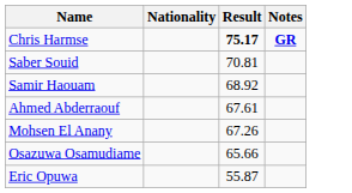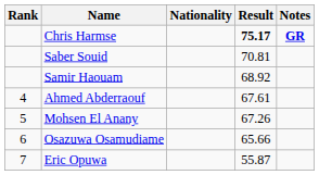 <table class="wikitable sortable" style="text-align:center">
 <tr>
+<th>Rank</th>
 <th>Name</th>
 <th>Nationality</th>
 <th>Result</th>
 <th>Notes</th>
 </tr>
 <tr>
+<td></td>
 <td align=left><a href='#'>Chris Harmse</a></td>
 <td align=left></td>
 <td><strong>75.17</strong></td>
 <td><strong><a href='#'>GR</a></strong></td>
 </tr>
 <tr>
+<td></td>
 <td align=left><a href='#'>Saber Souid</a></td>
 <td align=left></td>
 <td>70.81</td>
 <td></td>
 </tr>
 <tr>
+<td></td>
 <td align=left><a href='#'>Samir Haouam</a></td>
 <td align=left></td>
 <td>68.92</td>
 <td></td>
 </tr>
 <tr>
+<td>4</td>
 <td align=left><a href='#'>Ahmed Abderraouf</a></td>
 <td align=left></td>
 <td>67.61</td>
 <td></td>
 </tr>
 <tr>
+<td>5</td>
 <td align=left><a href='#'>Mohsen El Anany</a></td>
 <td align=left></td>
 <td>67.26</td>
 <td></td>
 </tr>
 <tr>
+<td>6</td>
 <td align=left><a href='#'>Osazuwa Osamudiame</a></td>
 <td align=left></td>
 <td>65.66</td>
 <td></td>
 </tr>
 <tr>
+<td>7</td>
 <td align=left><a href='#'>Eric Opuwa</a></td>
 <td align=left></td>
 <td>55.87</td>
 <td></td>
 </tr>
 </table>
